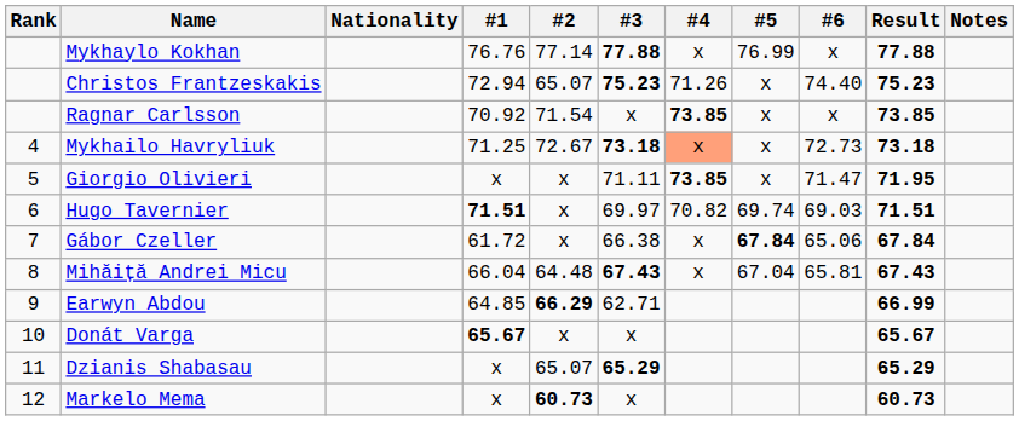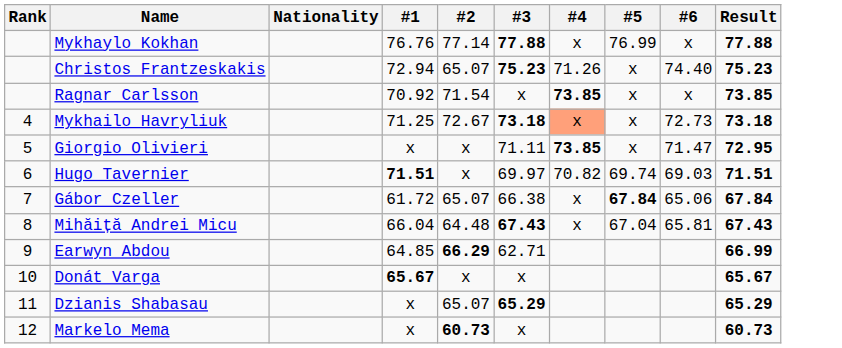 <table class="wikitable sortable" style="text-align:center">
 <tr>
 <th>Rank</th>
 <th>Name</th>
 <th>Nationality</th>
 <th>#1</th>
 <th>#2</th>
 <th>#3</th>
 <th>#4</th>
 <th>#5</th>
 <th>#6</th>
 <th>Result</th>
-<th>Notes</th>
 </tr>
 <tr>
 <td></td>
 <td align=left><a href='#'>Mykhaylo Kokhan</a></td>
 <td align=left></td>
 <td>76.76</td>
 <td>77.14</td>
 <td><strong>77.88</strong></td>
 <td>x</td>
 <td>76.99</td>
 <td>x</td>
 <td><strong>77.88</strong></td>
-<td></td>
 </tr>
 <tr>
 <td></td>
 <td align=left><a href='#'>Christos Frantzeskakis</a></td>
 <td align=left></td>
 <td>72.94</td>
 <td>65.07</td>
 <td><strong>75.23</strong></td>
 <td>71.26</td>
 <td>x</td>
 <td>74.40</td>
 <td><strong>75.23</strong></td>
-<td></td>
 </tr>
 <tr>
 <td></td>
 <td align=left><a href='#'>Ragnar Carlsson</a></td>
 <td align=left></td>
 <td>70.92</td>
 <td>71.54</td>
 <td>x</td>
 <td><strong>73.85</strong></td>
 <td>x</td>
 <td>x</td>
 <td><strong>73.85</strong></td>
-<td></td>
 </tr>
 <tr>
 <td>4</td>
 <td align=left><a href='#'>Mykhailo Havryliuk</a></td>
 <td align=left></td>
 <td>71.25</td>
 <td>72.67</td>
 <td><strong>73.18</strong></td>
 <td style="background: lightsalmon;">x</td>
 <td>x</td>
 <td>72.73</td>
 <td><strong>73.18</strong></td>
-<td></td>
 </tr>
 <tr>
 <td>5</td>
 <td align=left><a href='#'>Giorgio Olivieri</a></td>
 <td align=left></td>
 <td>x</td>
 <td>x</td>
 <td>71.11</td>
 <td><strong>73.85</strong></td>
 <td>x</td>
 <td>71.47</td>
-<td><strong>71.95</strong></td>
-<td></td>
+<td><strong>72.95</strong></td>
 </tr>
 <tr>
 <td>6</td>
 <td align=left><a href='#'>Hugo Tavernier</a></td>
 <td align=left></td>
 <td><strong>71.51</strong></td>
 <td>x</td>
 <td>69.97</td>
 <td>70.82</td>
 <td>69.74</td>
 <td>69.03</td>
 <td><strong>71.51</strong></td>
-<td></td>
 </tr>
 <tr>
 <td>7</td>
 <td align=left><a href='#'>Gábor Czeller</a></td>
 <td align=left></td>
 <td>61.72</td>
-<td>x</td>
+<td>65.07</td>
 <td>66.38</td>
 <td>x</td>
 <td><strong>67.84</strong></td>
 <td>65.06</td>
 <td><strong>67.84</strong></td>
-<td></td>
 </tr>
 <tr>
 <td>8</td>
 <td align=left><a href='#'>Mihăiță Andrei Micu</a></td>
 <td align=left></td>
 <td>66.04</td>
 <td>64.48</td>
 <td><strong>67.43</strong></td>
 <td>x</td>
 <td>67.04</td>
 <td>65.81</td>
 <td><strong>67.43</strong></td>
-<td></td>
 </tr>
 <tr>
 <td>9</td>
 <td align=left><a href='#'>Earwyn Abdou</a></td>
 <td align=left></td>
 <td>64.85</td>
 <td><strong>66.29</strong></td>
 <td>62.71</td>
 <td></td>
 <td></td>
 <td></td>
 <td><strong>66.99</strong></td>
-<td></td>
 </tr>
 <tr>
 <td>10</td>
 <td align=left><a href='#'>Donát Varga</a></td>
 <td align=left></td>
 <td><strong>65.67</strong></td>
 <td>x</td>
 <td>x</td>
 <td></td>
 <td></td>
 <td></td>
 <td><strong>65.67</strong></td>
-<td></td>
 </tr>
 <tr>
 <td>11</td>
 <td align=left><a href='#'>Dzianis Shabasau</a></td>
 <td align=left></td>
 <td>x</td>
 <td>65.07</td>
 <td><strong>65.29</strong></td>
 <td></td>
 <td></td>
 <td></td>
 <td><strong>65.29</strong></td>
-<td></td>
 </tr>
 <tr>
 <td>12</td>
 <td align=left><a href='#'>Markelo Mema</a></td>
 <td align=left></td>
 <td>x</td>
 <td><strong>60.73</strong></td>
 <td>x</td>
 <td></td>
 <td></td>
 <td></td>
 <td><strong>60.73</strong></td>
-<td></td>
 </tr>
 </table>
